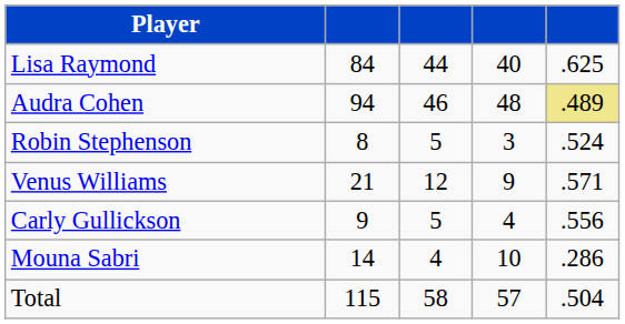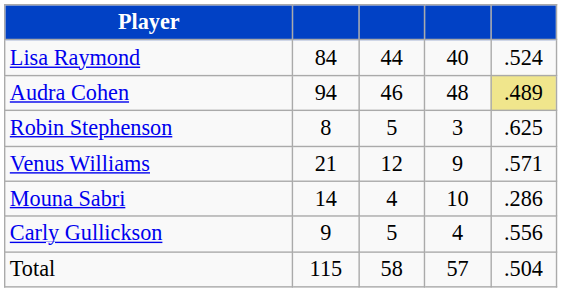 <table class="wikitable" style="text-align:center">
 <tr>
 <th style="background:#0141C5; color:white" width="200px">Player</th>
 <th style="background:#0141C5; color:white" width="40px"></th>
 <th style="background:#0141C5; color:white" width="40px"></th>
 <th style="background:#0141C5; color:white" width="40px"></th>
 <th style="background:#0141C5; color:white" width="40px"></th>
 </tr>
 <tr>
 <td style="text-align:left"><a href='#'>Lisa Raymond</a></td>
 <td>84</td>
 <td>44</td>
 <td>40</td>
-<td>.625</td>
+<td>.524</td>
 </tr>
 <tr>
 <td style="text-align:left"><a href='#'>Audra Cohen</a></td>
 <td>94</td>
 <td>46</td>
 <td>48</td>
 <td style="background: khaki;">.489</td>
 </tr>
 <tr>
 <td style="text-align:left"><a href='#'>Robin Stephenson</a></td>
 <td>8</td>
 <td>5</td>
 <td>3</td>
-<td>.524</td>
+<td>.625</td>
 </tr>
 <tr>
 <td style="text-align:left"><a href='#'>Venus Williams</a></td>
 <td>21</td>
 <td>12</td>
 <td>9</td>
 <td>.571</td>
 </tr>
 <tr>
+<td style="text-align:left"><a href='#'>Mouna Sabri</a></td>
+<td>14</td>
+<td>4</td>
+<td>10</td>
+<td>.286</td>
+</tr>
+<tr>
 <td style="text-align:left"><a href='#'>Carly Gullickson</a></td>
 <td>9</td>
 <td>5</td>
 <td>4</td>
 <td>.556</td>
-</tr>
-<tr>
-<td style="text-align:left"><a href='#'>Mouna Sabri</a></td>
-<td>14</td>
-<td>4</td>
-<td>10</td>
-<td>.286</td>
 </tr>
 <tr>
 <td style="text-align:left">Total</td>
 <td>115</td>
 <td>58</td>
 <td>57</td>
 <td>.504</td>
 </tr>
 </table>
